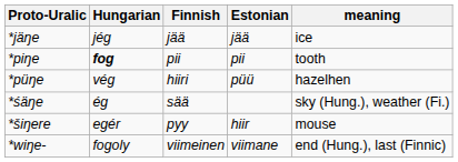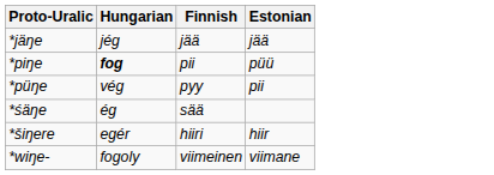 <table class="wikitable">
 <tr>
 <th>Proto-Uralic</th>
 <th>Hungarian</th>
 <th>Finnish</th>
 <th>Estonian</th>
-<th>meaning</th>
 </tr>
 <tr>
 <td><em>*jäŋe</em></td>
 <td><em>jég</em></td>
 <td><em>jää</em></td>
 <td><em>jää</em></td>
-<td>ice</td>
 </tr>
 <tr>
 <td><em>*piŋe</em></td>
 <td><strong><em>fog</em></strong></td>
 <td><em>pii</em></td>
-<td><em>pii</em></td>
-<td>tooth</td>
+<td><em>püü</em></td>
 </tr>
 <tr>
 <td><em>*püŋe</em></td>
 <td><em>vég</em></td>
-<td><em>hiiri</em></td>
-<td><em>püü</em></td>
-<td>hazelhen</td>
+<td><em>pyy</em></td>
+<td><em>pii</em></td>
 </tr>
 <tr>
 <td><em>*śäŋe</em></td>
 <td><em>ég</em></td>
 <td><em>sää</em></td>
 <td></td>
-<td>sky (Hung.), weather (Fi.)</td>
 </tr>
 <tr>
 <td><em>*šiŋere</em></td>
 <td><em>egér</em></td>
-<td><em>pyy</em></td>
+<td><em>hiiri</em></td>
 <td><em>hiir</em></td>
-<td>mouse</td>
 </tr>
 <tr>
 <td><em>*wiŋe-</em></td>
 <td><em>fogoly</em></td>
 <td><em>viimeinen</em></td>
 <td><em>viimane</em></td>
-<td>end (Hung.), last (Finnic)</td>
 </tr>
 </table>
